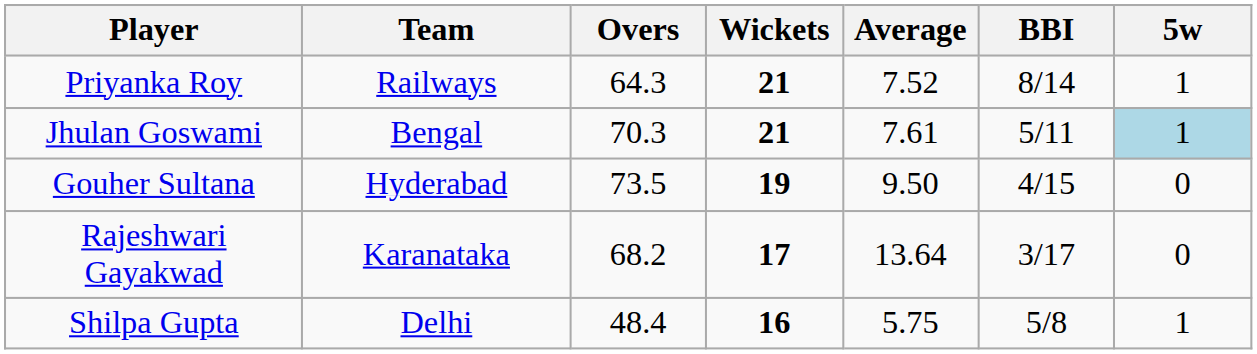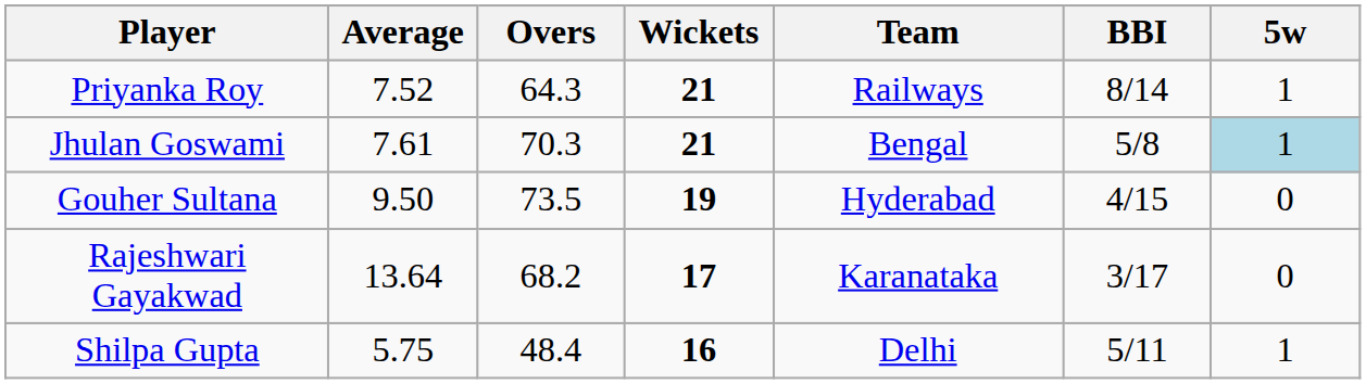 <table class="wikitable" style="text-align:center">
 <tr>
 <th width=140>Player</th>
-<th width=125>Team</th>
+<th width=60>Average</th>
 <th width=60>Overs</th>
 <th width=60>Wickets</th>
-<th width=60>Average</th>
+<th width=125>Team</th>
 <th width=60>BBI</th>
 <th width=60>5w</th>
 </tr>
 <tr>
 <td><a href='#'>Priyanka Roy</a></td>
-<td><a href='#'>Railways</a></td>
+<td>7.52</td>
 <td>64.3</td>
 <td><strong>21</strong></td>
-<td>7.52</td>
+<td><a href='#'>Railways</a></td>
 <td>8/14</td>
 <td>1</td>
 </tr>
 <tr>
 <td><a href='#'>Jhulan Goswami</a></td>
-<td><a href='#'>Bengal</a></td>
+<td>7.61</td>
 <td>70.3</td>
 <td><strong>21</strong></td>
-<td>7.61</td>
-<td>5/11</td>
+<td><a href='#'>Bengal</a></td>
+<td>5/8</td>
 <td style="background: lightblue;">1</td>
 </tr>
 <tr>
 <td><a href='#'>Gouher Sultana</a></td>
-<td><a href='#'>Hyderabad</a></td>
+<td>9.50</td>
 <td>73.5</td>
 <td><strong>19</strong></td>
-<td>9.50</td>
+<td><a href='#'>Hyderabad</a></td>
 <td>4/15</td>
 <td>0</td>
 </tr>
 <tr>
 <td><a href='#'>Rajeshwari Gayakwad</a></td>
-<td><a href='#'>Karanataka</a></td>
+<td>13.64</td>
 <td>68.2</td>
 <td><strong>17</strong></td>
-<td>13.64</td>
+<td><a href='#'>Karanataka</a></td>
 <td>3/17</td>
 <td>0</td>
 </tr>
 <tr>
 <td><a href='#'>Shilpa Gupta</a></td>
-<td><a href='#'>Delhi</a></td>
+<td>5.75</td>
 <td>48.4</td>
 <td><strong>16</strong></td>
-<td>5.75</td>
-<td>5/8</td>
+<td><a href='#'>Delhi</a></td>
+<td>5/11</td>
 <td>1</td>
 </tr>
 </table>
